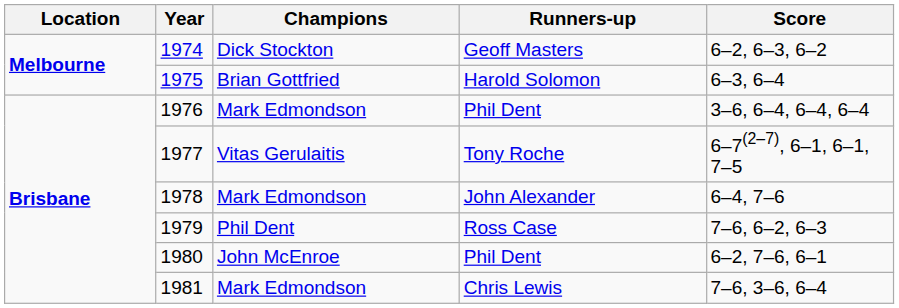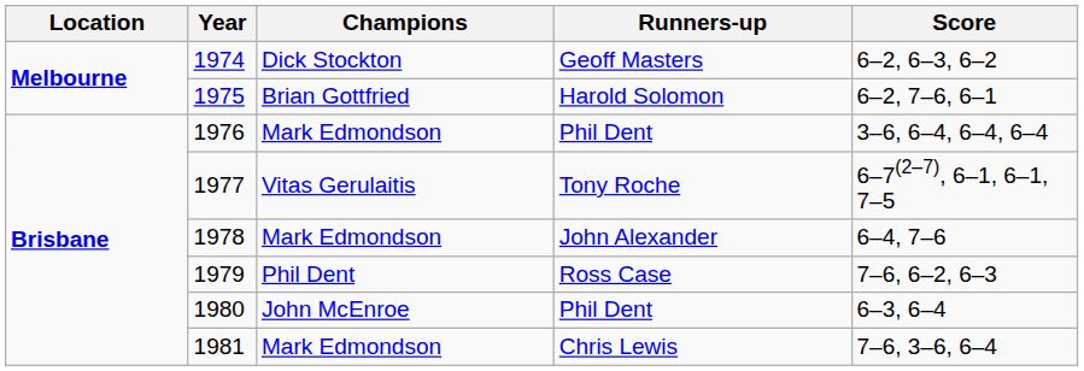 <table class="wikitable">
 <tr>
 <th style="width:120px">Location</th>
 <th style="width:40px">Year</th>
 <th style="width:200px">Champions</th>
 <th style="width:200px">Runners-up</th>
 <th style="width:150px">Score</th>
 </tr>
 <tr>
 <td rowspan="2"><strong><a href='#'>Melbourne</a></strong></td>
 <td><a href='#'>1974</a></td>
 <td>  <a href='#'>Dick Stockton</a></td>
 <td>  <a href='#'>Geoff Masters</a></td>
 <td>6–2, 6–3, 6–2</td>
 </tr>
 <tr>
 <td><a href='#'>1975</a></td>
 <td>  <a href='#'>Brian Gottfried</a></td>
 <td>  <a href='#'>Harold Solomon</a></td>
-<td>6–3, 6–4</td>
+<td>6–2, 7–6, 6–1</td>
 </tr>
 <tr>
 <td rowspan="6"><strong><a href='#'>Brisbane</a></strong></td>
 <td>1976</td>
 <td>  <a href='#'>Mark Edmondson</a></td>
 <td>  <a href='#'>Phil Dent</a></td>
 <td>3–6, 6–4, 6–4, 6–4</td>
 </tr>
 <tr>
 <td>1977</td>
 <td>  <a href='#'>Vitas Gerulaitis</a></td>
 <td>  <a href='#'>Tony Roche</a></td>
 <td>6–7<sup>(2–7)</sup>, 6–1, 6–1, 7–5</td>
 </tr>
 <tr>
 <td>1978</td>
 <td>  <a href='#'>Mark Edmondson</a></td>
 <td>  <a href='#'>John Alexander</a></td>
 <td>6–4, 7–6</td>
 </tr>
 <tr>
 <td>1979</td>
 <td>  <a href='#'>Phil Dent</a></td>
 <td>  <a href='#'>Ross Case</a></td>
 <td>7–6, 6–2, 6–3</td>
 </tr>
 <tr>
 <td>1980</td>
 <td>  <a href='#'>John McEnroe</a></td>
 <td>  <a href='#'>Phil Dent</a></td>
-<td>6–2, 7–6, 6–1</td>
+<td>6–3, 6–4</td>
 </tr>
 <tr>
 <td>1981</td>
 <td>  <a href='#'>Mark Edmondson</a></td>
 <td>  <a href='#'>Chris Lewis</a></td>
 <td>7–6, 3–6, 6–4</td>
 </tr>
 </table>
